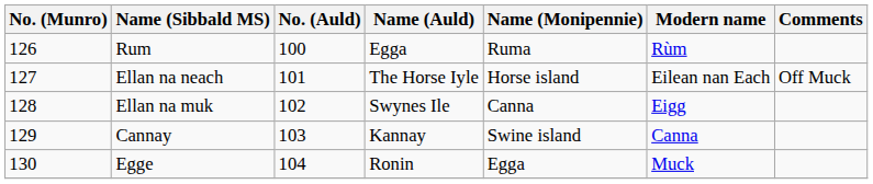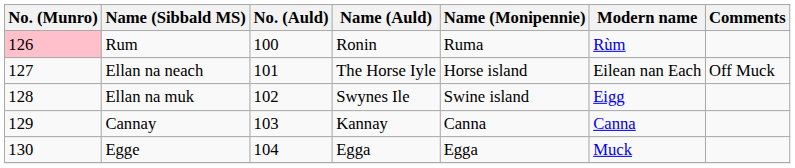 <table class="wikitable sortable">
 <tr>
 <th>No. (Munro)</th>
 <th>Name (Sibbald MS)</th>
 <th>No. (Auld)</th>
 <th>Name (Auld)</th>
 <th>Name (Monipennie)</th>
 <th>Modern name</th>
 <th>Comments</th>
 </tr>
 <tr>
-<td>126</td>
+<td style="background: pink;">126</td>
 <td>Rum</td>
 <td>100</td>
-<td>Egga</td>
+<td>Ronin</td>
 <td>Ruma</td>
 <td><a href='#'>Rùm</a></td>
 <td></td>
 </tr>
 <tr>
 <td>127</td>
 <td>Ellan na neach</td>
 <td>101</td>
 <td>The Horse Iyle</td>
 <td>Horse island</td>
 <td>Eilean nan Each</td>
 <td>Off Muck</td>
 </tr>
 <tr>
 <td>128</td>
 <td>Ellan na muk</td>
 <td>102</td>
 <td>Swynes Ile</td>
-<td>Canna</td>
+<td>Swine island</td>
 <td><a href='#'>Eigg</a></td>
 <td></td>
 </tr>
 <tr>
 <td>129</td>
 <td>Cannay</td>
 <td>103</td>
 <td>Kannay</td>
-<td>Swine island</td>
+<td>Canna</td>
 <td><a href='#'>Canna</a></td>
 <td></td>
 </tr>
 <tr>
 <td>130</td>
 <td>Egge</td>
 <td>104</td>
-<td>Ronin</td>
+<td>Egga</td>
 <td>Egga</td>
 <td><a href='#'>Muck</a></td>
 <td></td>
 </tr>
 <tr>
 </tr>
 </table>
